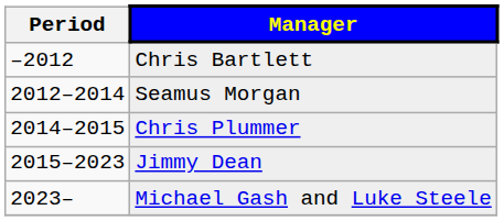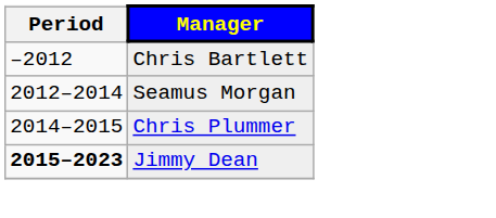 <table class="wikitable sortable">
 <tr>
 <th style="background:##F9F9F9; color:#FF8000 border:2px solid #000;" scope="col">Period</th>
 <th style="background:#0000FF; color:#FFFF00; border:2px solid #000;" scope="col">Manager</th>
 </tr>
 <tr>
 <td>–2012</td>
 <td style="background:#efefef;"> Chris Bartlett</td>
 </tr>
 <tr>
 <td>2012–2014</td>
 <td style="background:#efefef;"> Seamus Morgan</td>
 </tr>
 <tr>
 <td>2014–2015</td>
 <td style="background:#efefef;"> <a href='#'>Chris Plummer</a></td>
 </tr>
 <tr>
-<td>2015–2023</td>
+<td><strong>2015–2023</strong></td>
 <td style="background:#efefef;"> <a href='#'>Jimmy Dean</a></td>
-</tr>
-<tr>
-<td>2023–</td>
-<td style="background:#efefef;"> <a href='#'>Michael Gash</a> and <a href='#'>Luke Steele</a></td>
 </tr>
 <tr>
 </tr>
 </table>
